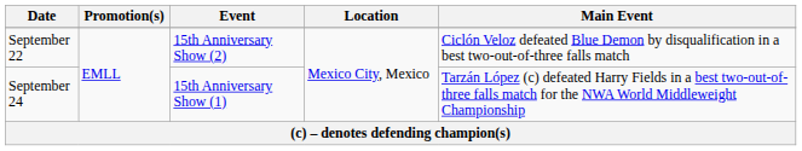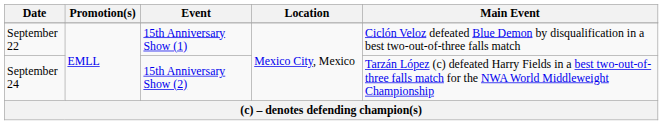 <table class="wikitable" style="width:100%;">
 <tr>
 <th width="5%">Date</th>
 <th width="5%">Promotion(s)</th>
 <th style="width:15%;">Event</th>
 <th style="width:15%;">Location</th>
 <th style="width:40%;">Main Event</th>
 </tr>
 <tr style="width:20%;" |Notes>
 </tr>
 <tr>
 <td>September 22</td>
 <td rowspan=2><a href='#'>EMLL</a></td>
-<td><a href='#'>15th Anniversary Show (2)</a></td>
+<td><a href='#'>15th Anniversary Show (1)</a></td>
 <td rowspan=2><a href='#'>Mexico City</a>, Mexico</td>
 <td><a href='#'>Ciclón Veloz</a> defeated <a href='#'>Blue Demon</a> by disqualification in a best two-out-of-three falls match</td>
 </tr>
 <tr>
 <td>September 24</td>
-<td><a href='#'>15th Anniversary Show (1)</a></td>
+<td><a href='#'>15th Anniversary Show (2)</a></td>
 <td><a href='#'>Tarzán López</a> (c) defeated Harry Fields in a <a href='#'>best two-out-of-three falls match</a> for the  <a href='#'>NWA World Middleweight Championship</a></td>
 </tr>
 <tr>
 <th colspan="5">(c) – denotes defending champion(s)</th>
 </tr>
 </table>
